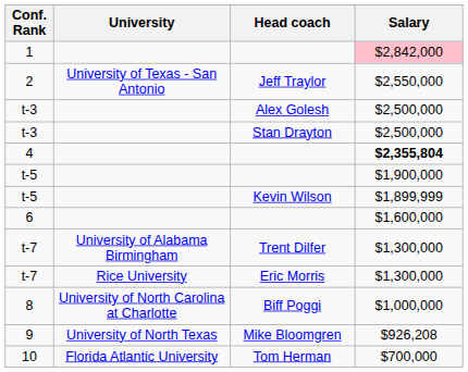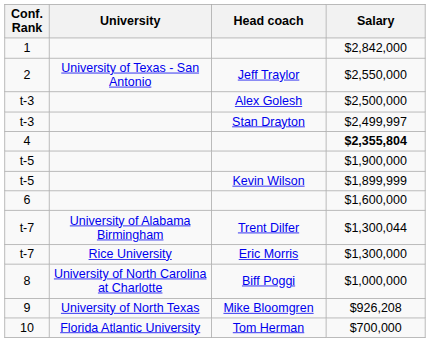 <table class="wikitable sortable" style="text-align:center; margin:1em auto">
 <tr>
 <th style="width:50px;">Conf. <br> Rank</th>
 <th style="width:200px;">University</th>
 <th style="width:140px;">Head coach</th>
 <th style="width:120px;">Salary</th>
 </tr>
 <tr>
 <td>1</td>
 <td></td>
 <td></td>
-<td style="background: pink;">$2,842,000</td>
+<td>$2,842,000</td>
 </tr>
 <tr>
 <td>2</td>
 <td><a href='#'>University of Texas - San Antonio</a></td>
 <td><a href='#'>Jeff Traylor</a></td>
 <td>$2,550,000</td>
 </tr>
 <tr>
 <td>t-3</td>
 <td></td>
 <td><a href='#'>Alex Golesh</a></td>
 <td>$2,500,000</td>
 </tr>
 <tr>
 <td>t-3</td>
 <td></td>
 <td><a href='#'>Stan Drayton</a></td>
-<td>$2,500,000</td>
+<td>$2,499,997</td>
 </tr>
 <tr>
 <td>4</td>
 <td></td>
 <td></td>
 <td><strong>$2,355,804</strong></td>
 </tr>
 <tr>
 <td>t-5</td>
 <td></td>
 <td></td>
 <td>$1,900,000</td>
 </tr>
 <tr>
 <td>t-5</td>
 <td></td>
 <td><a href='#'>Kevin Wilson</a></td>
 <td>$1,899,999</td>
 </tr>
 <tr>
 <td>6</td>
 <td></td>
 <td></td>
 <td>$1,600,000</td>
 </tr>
 <tr>
 <td>t-7</td>
 <td><a href='#'>University of Alabama Birmingham</a></td>
 <td><a href='#'>Trent Dilfer</a></td>
-<td>$1,300,000</td>
+<td>$1,300,044</td>
 </tr>
 <tr>
 <td>t-7</td>
 <td><a href='#'>Rice University</a></td>
 <td><a href='#'>Eric Morris</a></td>
 <td>$1,300,000</td>
 </tr>
 <tr>
 <td>8</td>
 <td><a href='#'>University of North Carolina at Charlotte</a></td>
 <td><a href='#'>Biff Poggi</a></td>
 <td>$1,000,000</td>
 </tr>
 <tr>
 <td>9</td>
 <td><a href='#'>University of North Texas</a></td>
 <td><a href='#'>Mike Bloomgren</a></td>
 <td>$926,208</td>
 </tr>
 <tr>
 <td>10</td>
 <td><a href='#'>Florida Atlantic University</a></td>
 <td><a href='#'>Tom Herman</a></td>
 <td>$700,000</td>
 </tr>
 </table>
